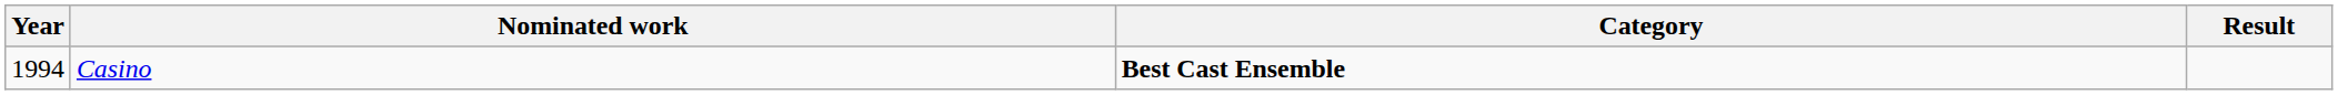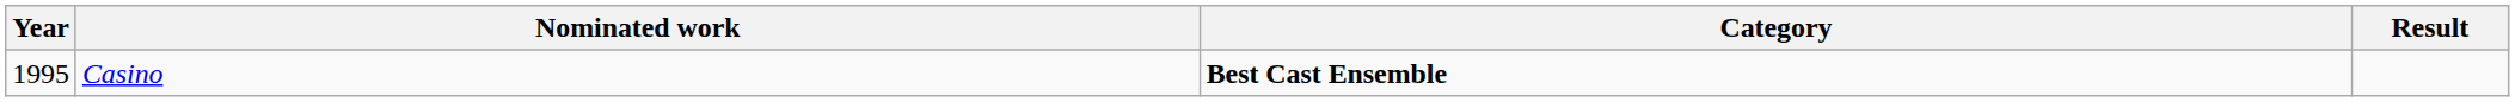 <table class="wikitable sortable">
 <tr>
 <th scope="col" style="width:1em;">Year</th>
 <th scope="col" style="width:39em;">Nominated work</th>
 <th scope="col" style="width:40em;">Category</th>
 <th scope="col" style="width:5em;">Result</th>
 </tr>
 <tr>
-<td>1994</td>
+<td>1995</td>
 <td><em><a href='#'>Casino</a></em></td>
 <td><strong>Best Cast Ensemble</strong></td>
 <td></td>
 </tr>
 </table>
